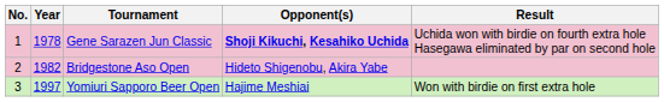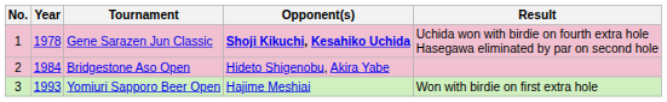 <table class="wikitable" style="font-size:95%;">
 <tr>
 <th>No.</th>
 <th>Year</th>
 <th>Tournament</th>
 <th>Opponent(s)</th>
 <th>Result</th>
 </tr>
 <tr style="background:#F2C1D1;">
 <td align=center>1</td>
 <td><a href='#'>1978</a></td>
 <td><a href='#'>Gene Sarazen Jun Classic</a></td>
 <td><strong> <a href='#'>Shoji Kikuchi</a>,  <a href='#'>Kesahiko Uchida</a></strong></td>
 <td>Uchida won with birdie on fourth extra hole<br>Hasegawa eliminated by par on second hole</td>
 </tr>
 <tr style="background:#F2C1D1;">
 <td align=center>2</td>
-<td><a href='#'>1982</a></td>
+<td><a href='#'>1984</a></td>
 <td><a href='#'>Bridgestone Aso Open</a></td>
 <td> <a href='#'>Hideto Shigenobu</a>,  <a href='#'>Akira Yabe</a></td>
 <td></td>
 </tr>
 <tr style="background:#D0F0C0;">
 <td align=center>3</td>
-<td><a href='#'>1997</a></td>
+<td><a href='#'>1993</a></td>
 <td><a href='#'>Yomiuri Sapporo Beer Open</a></td>
 <td> <a href='#'>Hajime Meshiai</a></td>
 <td>Won with birdie on first extra hole</td>
 </tr>
 </table>
